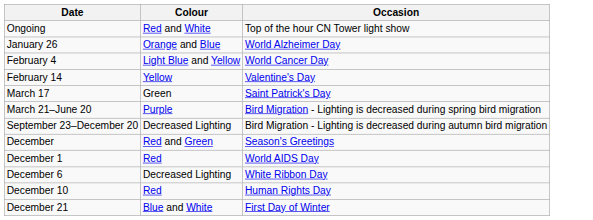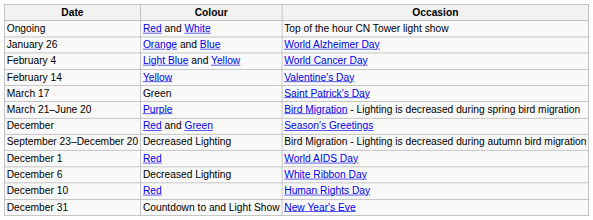 <table class="wikitable">
 <tr>
 <th>Date</th>
 <th>Colour</th>
 <th>Occasion</th>
 </tr>
 <tr>
 <td>Ongoing</td>
 <td><a href='#'>Red</a> and <a href='#'>White</a></td>
 <td>Top of the hour CN Tower light show</td>
 </tr>
 <tr>
 <td>January 26</td>
 <td><a href='#'>Orange</a> and <a href='#'>Blue</a></td>
 <td><a href='#'>World Alzheimer Day</a></td>
 </tr>
 <tr>
 <td>February 4</td>
 <td><a href='#'>Light Blue</a> and <a href='#'>Yellow</a></td>
 <td><a href='#'>World Cancer Day</a></td>
 </tr>
 <tr>
 <td>February 14</td>
 <td><a href='#'>Yellow</a></td>
 <td><a href='#'>Valentine's Day</a></td>
 </tr>
 <tr>
 <td>March 17</td>
 <td>Green</td>
 <td><a href='#'>Saint Patrick's Day</a></td>
 </tr>
 <tr>
 <td>March 21–June 20</td>
 <td><a href='#'>Purple</a></td>
 <td><a href='#'>Bird Migration</a> - Lighting is decreased during spring bird migration</td>
 </tr>
 <tr>
+<td>December</td>
+<td><a href='#'>Red</a> and <a href='#'>Green</a></td>
+<td><a href='#'>Season's Greetings</a></td>
+</tr>
+<tr>
 <td>September 23–December 20</td>
 <td>Decreased Lighting</td>
 <td>Bird Migration - Lighting is decreased during autumn bird migration</td>
-</tr>
-<tr>
-<td>December</td>
-<td><a href='#'>Red</a> and <a href='#'>Green</a></td>
-<td><a href='#'>Season's Greetings</a></td>
 </tr>
 <tr>
 <td>December 1</td>
 <td><a href='#'>Red</a></td>
 <td><a href='#'>World AIDS Day</a></td>
 </tr>
 <tr>
 <td>December 6</td>
 <td>Decreased Lighting</td>
 <td><a href='#'>White Ribbon Day</a></td>
 </tr>
 <tr>
 <td>December 10</td>
 <td><a href='#'>Red</a></td>
 <td><a href='#'>Human Rights Day</a></td>
 </tr>
 <tr>
-<td>December 21</td>
-<td><a href='#'>Blue</a> and <a href='#'>White</a></td>
-<td><a href='#'>First Day of Winter</a></td>
+<td>December 31</td>
+<td>Countdown to  and Light Show</td>
+<td><a href='#'>New Year's Eve</a></td>
 </tr>
 </table>
